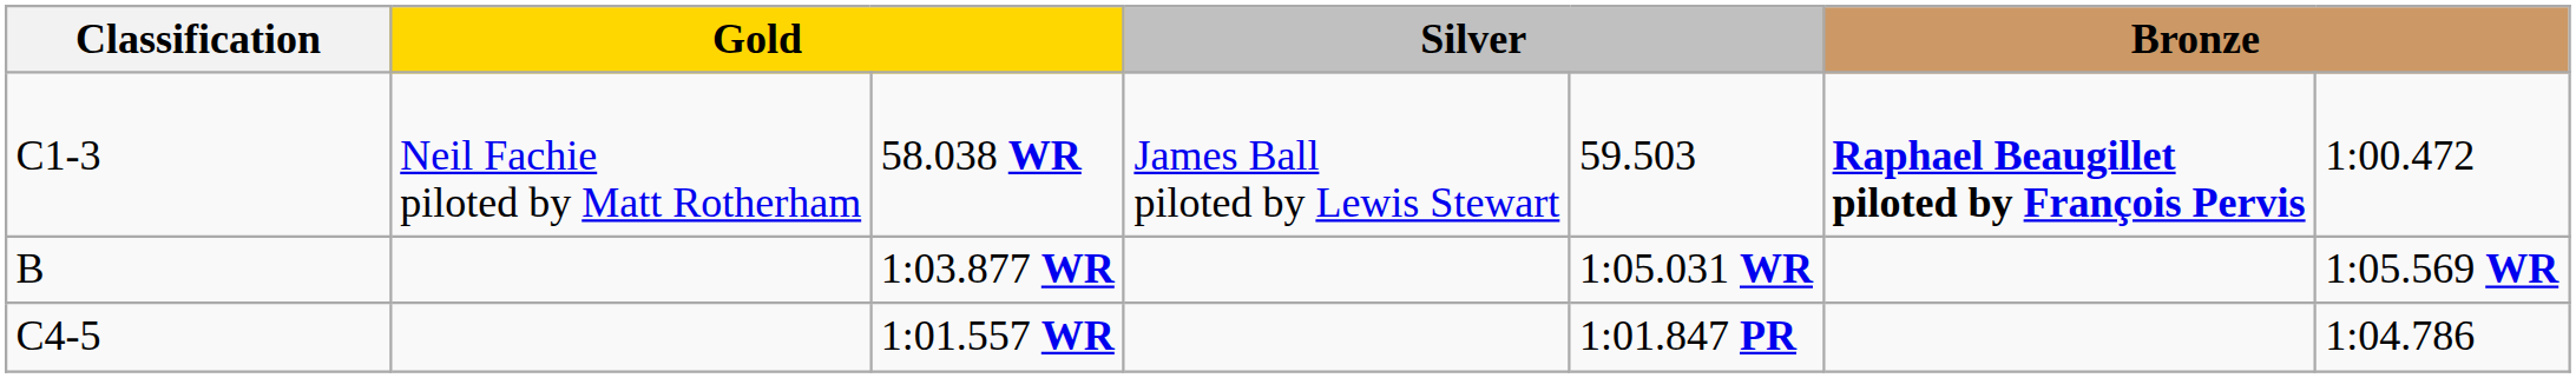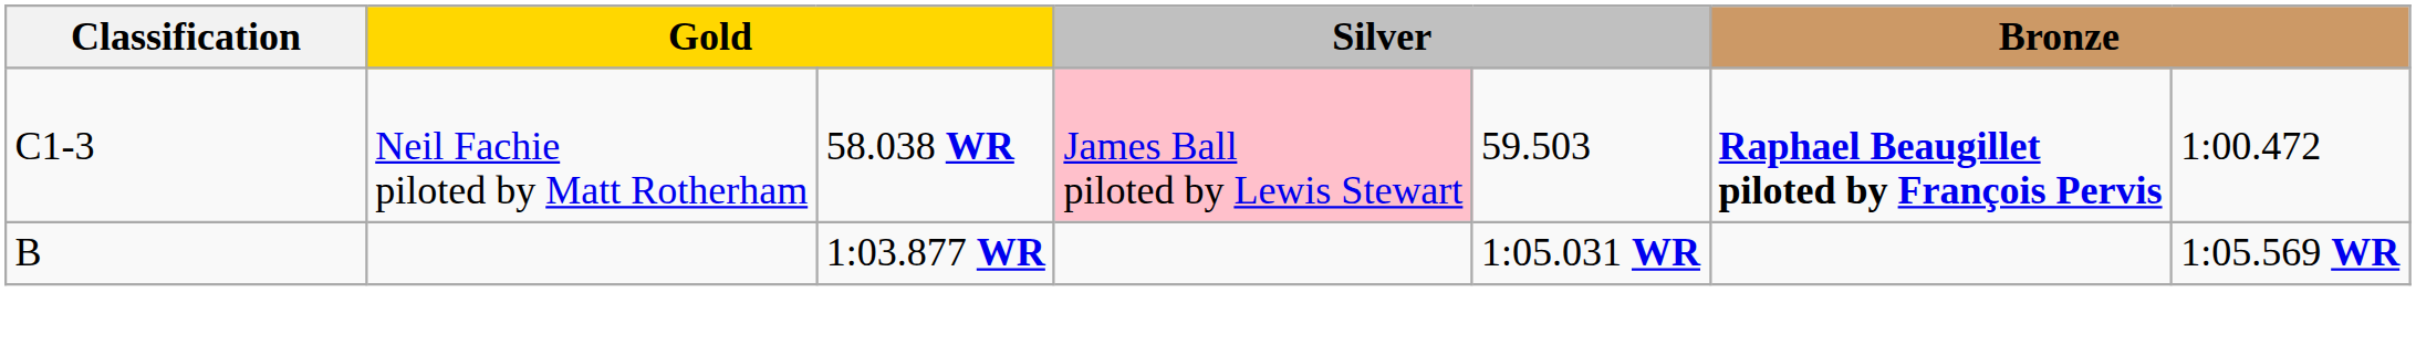 <table class=wikitable style="font-size:100%">
 <tr>
 <th rowspan="1" width="15%">Classification</th>
 <th colspan="2" style="background:gold;">Gold</th>
 <th colspan="2" style="background:silver;">Silver</th>
 <th colspan="2" style="background:#CC9966;">Bronze</th>
 </tr>
 <tr>
 <td>C1-3 <br></td>
 <td><br><a href='#'>Neil Fachie</a><br>piloted by <a href='#'>Matt Rotherham</a></td>
 <td>58.038 <strong><a href='#'>WR</a></strong></td>
-<td><br><a href='#'>James Ball</a><br>piloted by <a href='#'>Lewis Stewart</a></td>
+<td style="background: pink;"><br><a href='#'>James Ball</a><br>piloted by <a href='#'>Lewis Stewart</a></td>
 <td>59.503</td>
 <td><strong><br><a href='#'>Raphael Beaugillet</a><br>piloted by <a href='#'>François Pervis</a></strong></td>
 <td>1:00.472</td>
 </tr>
 <tr>
 <td>B <br></td>
 <td></td>
 <td>1:03.877 <strong><a href='#'>WR</a></strong></td>
 <td></td>
 <td>1:05.031 <strong><a href='#'>WR</a></strong></td>
 <td></td>
 <td>1:05.569 <strong><a href='#'>WR</a></strong></td>
 </tr>
-<tr>
-<td>C4-5 <br></td>
-<td></td>
-<td>1:01.557 <strong><a href='#'>WR</a></strong></td>
-<td></td>
-<td>1:01.847 <strong><a href='#'>PR</a></strong></td>
-<td></td>
-<td>1:04.786</td>
-</tr>
 </table>
